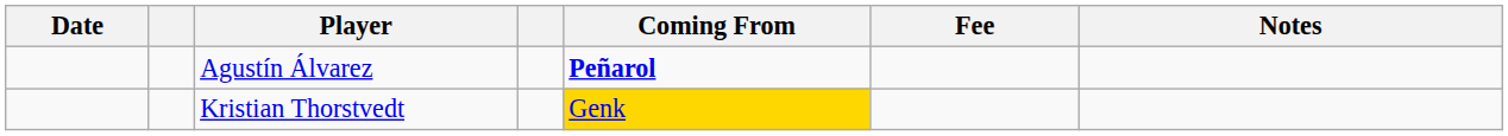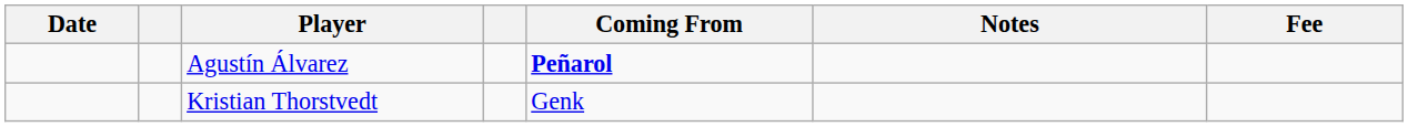 <table class="wikitable sortable">
 <tr>
 <th style="width:80px;">Date</th>
 <th style="width:20px;"></th>
 <th style="width:190px;">Player</th>
 <th style="width:20px;"></th>
 <th style="width:180px;">Coming From</th>
+<th style="width:250px;" class="unsortable">Notes</th>
 <th style="width:120px;" class="unsortable">Fee</th>
-<th style="width:250px;" class="unsortable">Notes</th>
 </tr>
 <tr>
 <td></td>
 <td align="center"></td>
 <td> <a href='#'>Agustín Álvarez</a></td>
 <td align="center"></td>
 <td><strong> <a href='#'>Peñarol</a></strong></td>
 <td align="center"></td>
 <td align="center"></td>
 </tr>
 <tr>
 <td></td>
 <td align="center"></td>
 <td> <a href='#'>Kristian Thorstvedt</a></td>
 <td align="center"></td>
-<td style="background: gold;"> <a href='#'>Genk</a></td>
+<td> <a href='#'>Genk</a></td>
 <td align="center"></td>
 <td align="center"></td>
 </tr>
 </table>
